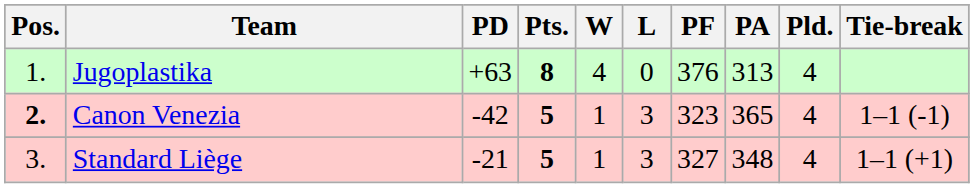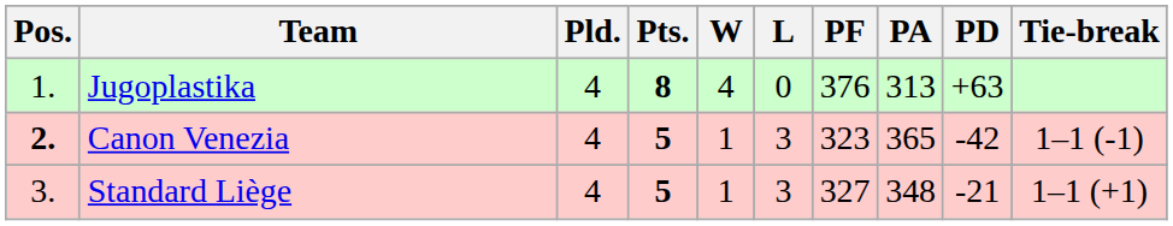 <table class="wikitable" style="text-align:center">
 <tr>
 <th width=15>Pos.</th>
 <th width=220>Team</th>
-<th width=20>PD</th>
+<th width=20>Pld.</th>
 <th width=20>Pts.</th>
 <th width=20>W</th>
 <th width=20>L</th>
 <th width=20>PF</th>
 <th width=20>PA</th>
-<th width=20>Pld.</th>
+<th width=20>PD</th>
 <th>Tie-break</th>
 </tr>
 <tr style="background: #ccffcc;">
 <td>1.</td>
 <td align=left> <a href='#'>Jugoplastika</a></td>
-<td>+63</td>
+<td>4</td>
 <td><strong>8</strong></td>
 <td>4</td>
 <td>0</td>
 <td>376</td>
 <td>313</td>
-<td>4</td>
+<td>+63</td>
 <td></td>
 </tr>
 <tr style="background: #ffcccc;">
 <td><strong>2.</strong></td>
 <td align=left> <a href='#'>Canon Venezia</a></td>
-<td>-42</td>
+<td>4</td>
 <td><strong>5</strong></td>
 <td>1</td>
 <td>3</td>
 <td>323</td>
 <td>365</td>
-<td>4</td>
+<td>-42</td>
 <td>1–1 (-1)</td>
 </tr>
 <tr style="background: #ffcccc;">
 <td>3.</td>
 <td align=left> <a href='#'>Standard Liège</a></td>
-<td>-21</td>
+<td>4</td>
 <td><strong>5</strong></td>
 <td>1</td>
 <td>3</td>
 <td>327</td>
 <td>348</td>
-<td>4</td>
+<td>-21</td>
 <td>1–1 (+1)</td>
 </tr>
 </table>
